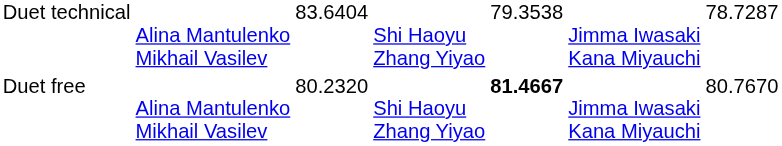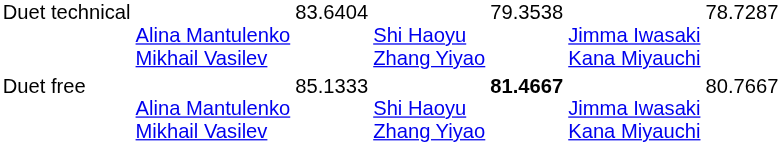 <table>
 <tr valign="top">
 <td>Duet technical</td>
 <td><br><a href='#'>Alina Mantulenko</a><br><a href='#'>Mikhail Vasilev</a></td>
 <td>83.6404</td>
 <td><br><a href='#'>Shi Haoyu</a><br><a href='#'>Zhang Yiyao</a></td>
 <td>79.3538</td>
 <td><br><a href='#'>Jimma Iwasaki</a><br><a href='#'>Kana Miyauchi</a></td>
 <td>78.7287</td>
 </tr>
 <tr valign="top">
 <td>Duet free</td>
 <td><br><a href='#'>Alina Mantulenko</a><br><a href='#'>Mikhail Vasilev</a></td>
-<td>80.2320</td>
+<td>85.1333</td>
 <td><br><a href='#'>Shi Haoyu</a><br><a href='#'>Zhang Yiyao</a></td>
 <td><strong>81.4667</strong></td>
 <td><br><a href='#'>Jimma Iwasaki</a><br><a href='#'>Kana Miyauchi</a></td>
-<td>80.7670</td>
+<td>80.7667</td>
 </tr>
 </table>
